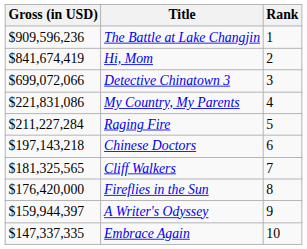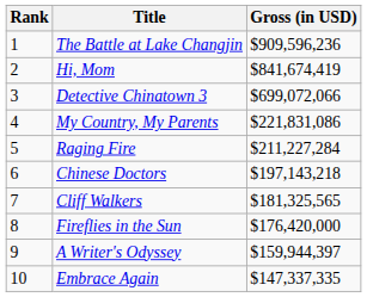 <table class="wikitable sortable" style="margin:auto; margin:auto;">
 <tr>
+<th>Rank</th>
+<th>Title</th>
 <th>Gross (in USD)</th>
-<th>Title</th>
-<th>Rank</th>
 </tr>
 <tr>
+<td>1</td>
+<td><em><a href='#'>The Battle at Lake Changjin</a></em></td>
 <td>$909,596,236</td>
-<td><em><a href='#'>The Battle at Lake Changjin</a></em></td>
-<td>1</td>
 </tr>
 <tr>
+<td>2</td>
+<td><em><a href='#'>Hi, Mom</a></em></td>
 <td>$841,674,419</td>
-<td><em><a href='#'>Hi, Mom</a></em></td>
-<td>2</td>
 </tr>
 <tr>
+<td>3</td>
+<td><em><a href='#'>Detective Chinatown 3</a></em></td>
 <td>$699,072,066</td>
-<td><em><a href='#'>Detective Chinatown 3</a></em></td>
-<td>3</td>
 </tr>
 <tr>
+<td>4</td>
+<td><em><a href='#'>My Country, My Parents</a></em></td>
 <td>$221,831,086</td>
-<td><em><a href='#'>My Country, My Parents</a></em></td>
-<td>4</td>
 </tr>
 <tr>
+<td>5</td>
+<td><em><a href='#'>Raging Fire</a></em></td>
 <td>$211,227,284</td>
-<td><em><a href='#'>Raging Fire</a></em></td>
-<td>5</td>
 </tr>
 <tr>
+<td>6</td>
+<td><em><a href='#'>Chinese Doctors</a></em></td>
 <td>$197,143,218</td>
-<td><em><a href='#'>Chinese Doctors</a></em></td>
-<td>6</td>
 </tr>
 <tr>
+<td>7</td>
+<td><em><a href='#'>Cliff Walkers</a></em></td>
 <td>$181,325,565</td>
-<td><em><a href='#'>Cliff Walkers</a></em></td>
-<td>7</td>
 </tr>
 <tr>
+<td>8</td>
+<td><em><a href='#'>Fireflies in the Sun</a></em></td>
 <td>$176,420,000</td>
-<td><em><a href='#'>Fireflies in the Sun</a></em></td>
-<td>8</td>
 </tr>
 <tr>
+<td>9</td>
+<td><em><a href='#'>A Writer's Odyssey</a></em></td>
 <td>$159,944,397</td>
-<td><em><a href='#'>A Writer's Odyssey</a></em></td>
-<td>9</td>
 </tr>
 <tr>
+<td>10</td>
+<td><em><a href='#'>Embrace Again</a></em></td>
 <td>$147,337,335</td>
-<td><em><a href='#'>Embrace Again</a></em></td>
-<td>10</td>
 </tr>
 </table>
